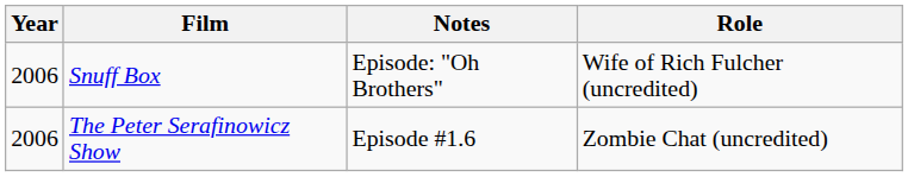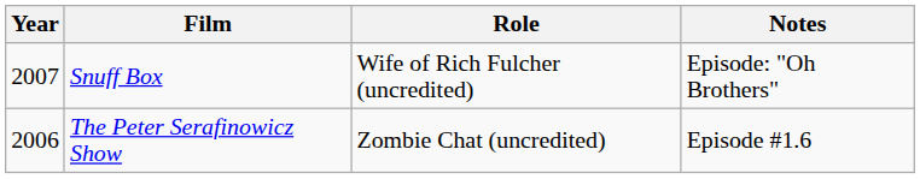 <table class="wikitable">
 <tr>
 <th>Year</th>
 <th>Film</th>
+<th>Role</th>
 <th>Notes</th>
-<th>Role</th>
 </tr>
 <tr>
-<td>2006</td>
+<td>2007</td>
 <td><em><a href='#'>Snuff Box</a></em></td>
+<td>Wife of Rich Fulcher (uncredited)</td>
 <td>Episode: "Oh Brothers"</td>
-<td>Wife of Rich Fulcher (uncredited)</td>
 </tr>
 <tr>
 <td>2006</td>
 <td><em><a href='#'>The Peter Serafinowicz Show</a></em></td>
+<td>Zombie Chat (uncredited)</td>
 <td>Episode #1.6</td>
-<td>Zombie Chat (uncredited)</td>
 </tr>
 </table>
